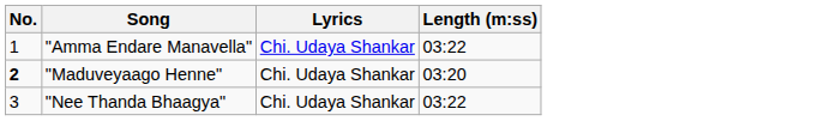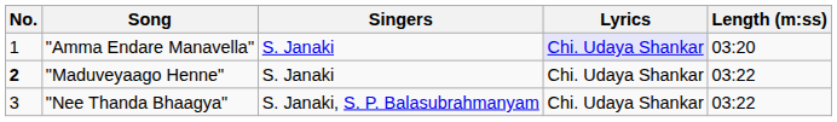 <table class="wikitable" style="font-size:95%;">
 <tr>
 <th>No.</th>
 <th>Song</th>
+<th>Singers</th>
 <th>Lyrics</th>
 <th>Length (m:ss)</th>
 </tr>
 <tr>
 <td>1</td>
 <td>"Amma Endare Manavella"</td>
-<td><a href='#'>Chi. Udaya Shankar</a></td>
-<td>03:22</td>
+<td><a href='#'>S. Janaki</a></td>
+<td style="background: lavender;"><a href='#'>Chi. Udaya Shankar</a></td>
+<td>03:20</td>
 </tr>
 <tr>
 <td><strong>2</strong></td>
 <td>"Maduveyaago Henne"</td>
+<td>S. Janaki</td>
 <td>Chi. Udaya Shankar</td>
-<td>03:20</td>
+<td>03:22</td>
 </tr>
 <tr>
 <td>3</td>
 <td>"Nee Thanda Bhaagya"</td>
+<td>S. Janaki, <a href='#'>S. P. Balasubrahmanyam</a></td>
 <td>Chi. Udaya Shankar</td>
 <td>03:22</td>
 </tr>
 </table>
